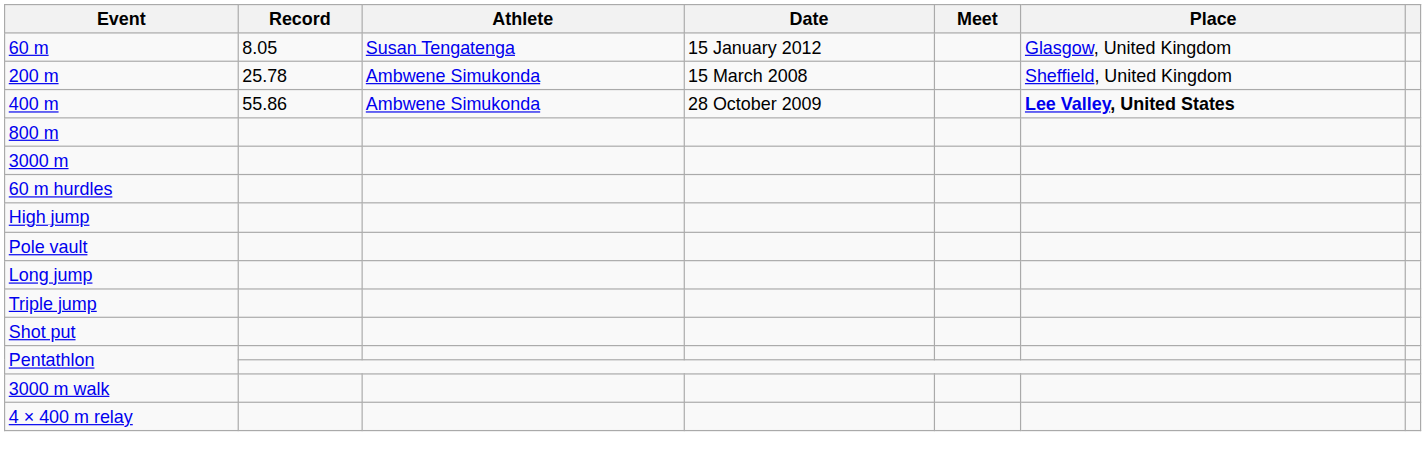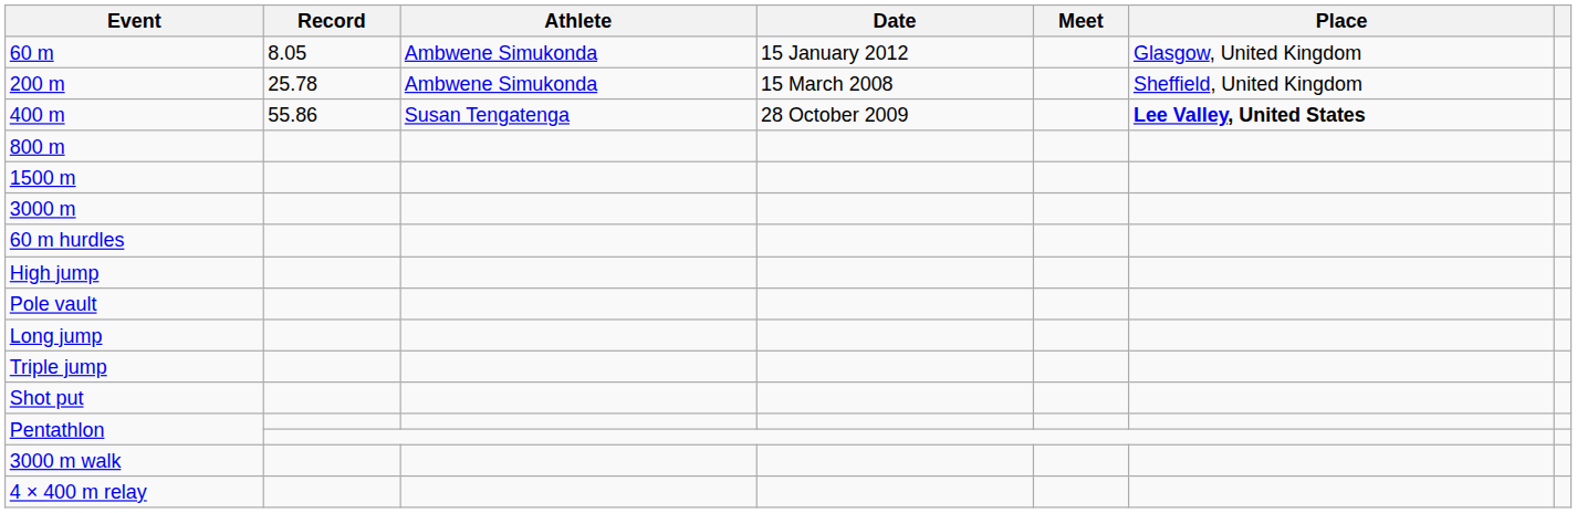 <table class="wikitable" style="font-size:95%; width: 95%;">
 <tr>
 <th>Event</th>
 <th>Record</th>
 <th>Athlete</th>
 <th>Date</th>
 <th>Meet</th>
 <th>Place</th>
 <th></th>
 </tr>
 <tr>
 <td><a href='#'>60 m</a></td>
 <td>8.05</td>
-<td><a href='#'>Susan Tengatenga</a></td>
+<td><a href='#'>Ambwene Simukonda</a></td>
 <td>15 January 2012</td>
 <td></td>
 <td><a href='#'>Glasgow</a>, United Kingdom</td>
 <td></td>
 </tr>
 <tr>
 <td><a href='#'>200 m</a></td>
 <td>25.78</td>
 <td><a href='#'>Ambwene Simukonda</a></td>
 <td>15 March 2008</td>
 <td></td>
 <td><a href='#'>Sheffield</a>, United Kingdom</td>
 <td></td>
 </tr>
 <tr>
 <td><a href='#'>400 m</a></td>
 <td>55.86</td>
-<td><a href='#'>Ambwene Simukonda</a></td>
+<td><a href='#'>Susan Tengatenga</a></td>
 <td>28 October 2009</td>
 <td></td>
 <td><strong><a href='#'>Lee Valley</a>, United States</strong></td>
 <td></td>
 </tr>
 <tr>
 <td><a href='#'>800 m</a></td>
+<td></td>
+<td></td>
+<td></td>
+<td></td>
+<td></td>
+<td></td>
+</tr>
+<tr>
+<td><a href='#'>1500 m</a></td>
 <td></td>
 <td></td>
 <td></td>
 <td></td>
 <td></td>
 <td></td>
 </tr>
 <tr>
 <td><a href='#'>3000 m</a></td>
 <td></td>
 <td></td>
 <td></td>
 <td></td>
 <td></td>
 <td></td>
 </tr>
 <tr>
 <td><a href='#'>60 m hurdles</a></td>
 <td></td>
 <td></td>
 <td></td>
 <td></td>
 <td></td>
 <td></td>
 </tr>
 <tr>
 <td><a href='#'>High jump</a></td>
 <td></td>
 <td></td>
 <td></td>
 <td></td>
 <td></td>
 <td></td>
 </tr>
 <tr>
 <td><a href='#'>Pole vault</a></td>
 <td></td>
 <td></td>
 <td></td>
 <td></td>
 <td></td>
 <td></td>
 </tr>
 <tr>
 <td><a href='#'>Long jump</a></td>
 <td></td>
 <td></td>
 <td></td>
 <td></td>
 <td></td>
 <td></td>
 </tr>
 <tr>
 <td><a href='#'>Triple jump</a></td>
 <td></td>
 <td></td>
 <td></td>
 <td></td>
 <td></td>
 <td></td>
 </tr>
 <tr>
 <td><a href='#'>Shot put</a></td>
 <td></td>
 <td></td>
 <td></td>
 <td></td>
 <td></td>
 <td></td>
 </tr>
 <tr>
 <td rowspan=2><a href='#'>Pentathlon</a></td>
 <td></td>
 <td></td>
 <td></td>
 <td></td>
 <td></td>
 <td></td>
 </tr>
 <tr>
 <td colspan=5></td>
 <td></td>
 </tr>
 <tr>
 <td><a href='#'>3000 m walk</a></td>
 <td></td>
 <td></td>
 <td></td>
 <td></td>
 <td></td>
 <td></td>
 </tr>
 <tr>
 <td><a href='#'>4 × 400 m relay</a></td>
 <td></td>
 <td></td>
 <td></td>
 <td></td>
 <td></td>
 <td></td>
 </tr>
 </table>
